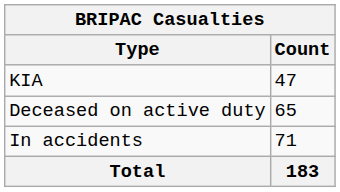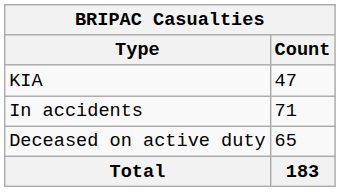 <table class="wikitable">
 <tr>
 <th colspan="2">BRIPAC Casualties</th>
 </tr>
 <tr>
 <th>Type</th>
 <th>Count</th>
 </tr>
 <tr>
 <td>KIA</td>
 <td>47</td>
 </tr>
 <tr>
+<td>In accidents</td>
+<td>71</td>
+</tr>
+<tr>
 <td>Deceased on active duty</td>
 <td>65</td>
-</tr>
-<tr>
-<td>In accidents</td>
-<td>71</td>
 </tr>
 <tr>
 <th>Total</th>
 <th>183</th>
 </tr>
 </table>
